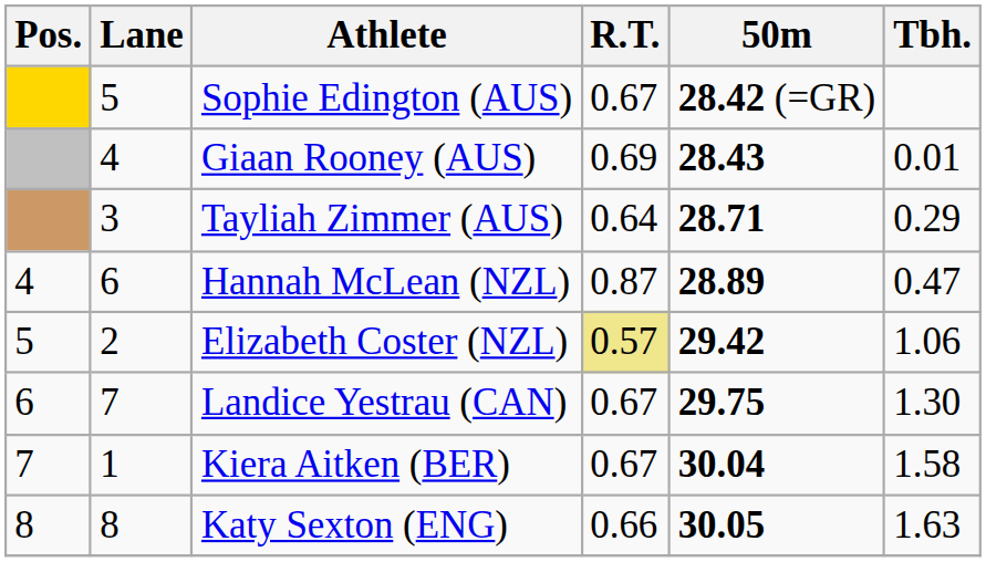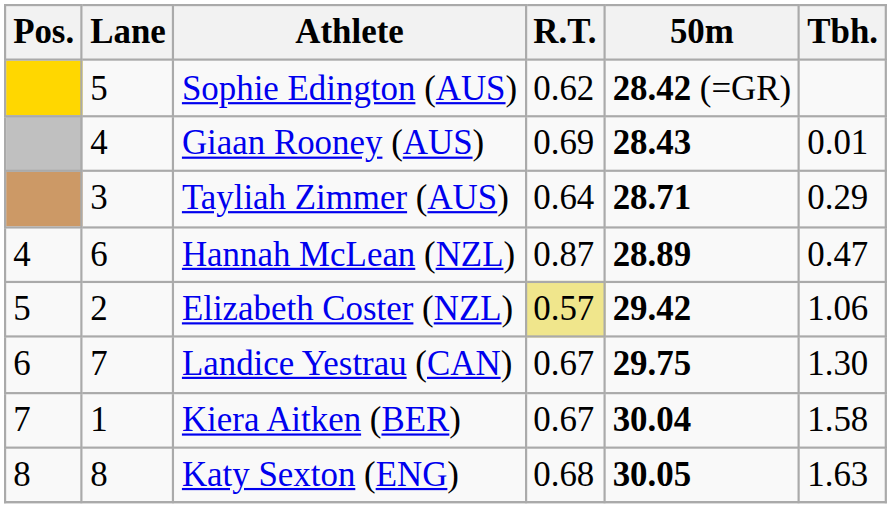 <table class="wikitable">
 <tr>
 <th>Pos.</th>
 <th>Lane</th>
 <th>Athlete</th>
 <th>R.T.</th>
 <th>50m</th>
 <th>Tbh.</th>
 </tr>
 <tr>
 <td style="text-align:center;background-color:gold;"></td>
 <td>5</td>
 <td> <a href='#'>Sophie Edington</a> (<a href='#'>AUS</a>)</td>
-<td>0.67</td>
+<td>0.62</td>
 <td><strong>28.42</strong> (=GR)</td>
 <td> </td>
 </tr>
 <tr>
 <td style="text-align:center;background-color:silver;"></td>
 <td>4</td>
 <td> <a href='#'>Giaan Rooney</a> (<a href='#'>AUS</a>)</td>
 <td>0.69</td>
 <td><strong>28.43</strong></td>
 <td>0.01</td>
 </tr>
 <tr>
 <td style="text-align:center;background-color:#cc9966;"></td>
 <td>3</td>
 <td> <a href='#'>Tayliah Zimmer</a> (<a href='#'>AUS</a>)</td>
 <td>0.64</td>
 <td><strong>28.71</strong></td>
 <td>0.29</td>
 </tr>
 <tr>
 <td>4</td>
 <td>6</td>
 <td> <a href='#'>Hannah McLean</a> (<a href='#'>NZL</a>)</td>
 <td>0.87</td>
 <td><strong>28.89</strong></td>
 <td>0.47</td>
 </tr>
 <tr>
 <td>5</td>
 <td>2</td>
 <td> <a href='#'>Elizabeth Coster</a> (<a href='#'>NZL</a>)</td>
 <td style="background: khaki;">0.57</td>
 <td><strong>29.42</strong></td>
 <td>1.06</td>
 </tr>
 <tr>
 <td>6</td>
 <td>7</td>
 <td> <a href='#'>Landice Yestrau</a> (<a href='#'>CAN</a>)</td>
 <td>0.67</td>
 <td><strong>29.75</strong></td>
 <td>1.30</td>
 </tr>
 <tr>
 <td>7</td>
 <td>1</td>
 <td> <a href='#'>Kiera Aitken</a> (<a href='#'>BER</a>)</td>
 <td>0.67</td>
 <td><strong>30.04</strong></td>
 <td>1.58</td>
 </tr>
 <tr>
 <td>8</td>
 <td>8</td>
 <td> <a href='#'>Katy Sexton</a> (<a href='#'>ENG</a>)</td>
-<td>0.66</td>
+<td>0.68</td>
 <td><strong>30.05</strong></td>
 <td>1.63</td>
 </tr>
 <tr>
 </tr>
 </table>
